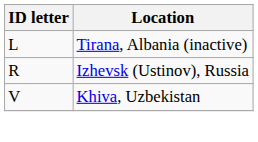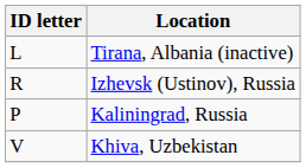 <table class="wikitable">
 <tr>
 <th>ID letter</th>
 <th>Location</th>
 </tr>
 <tr>
 <td>L</td>
 <td><a href='#'>Tirana</a>, Albania (inactive)</td>
 </tr>
 <tr>
 <td>R</td>
 <td><a href='#'>Izhevsk</a> (Ustinov), Russia</td>
 </tr>
 <tr>
+<td>P</td>
+<td><a href='#'>Kaliningrad</a>, Russia</td>
+</tr>
+<tr>
 <td>V</td>
 <td><a href='#'>Khiva</a>, Uzbekistan</td>
 </tr>
 <tr>
 </tr>
 </table>
